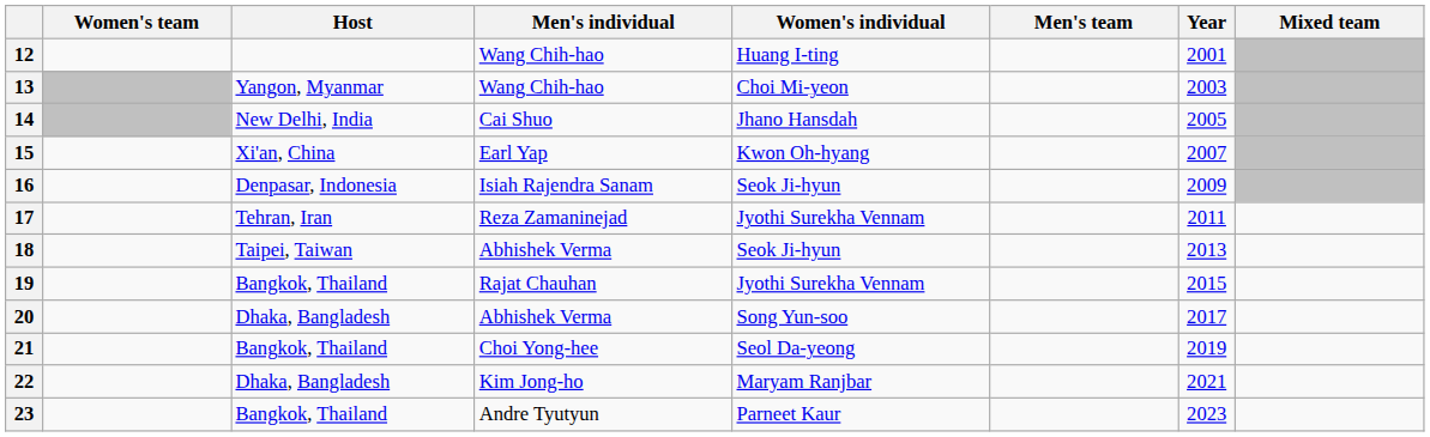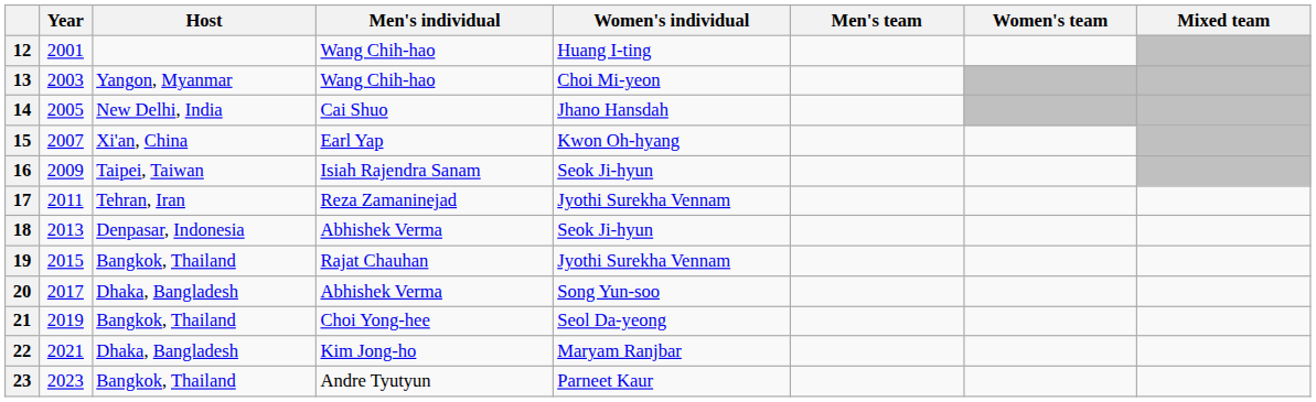 <table class="wikitable" style="font-size:90%">
 <tr>
 <th width=20></th>
-<th width=130>Women's team</th>
+<th width=35>Year</th>
 <th width=170>Host</th>
 <th width=180>Men's individual</th>
 <th width=180>Women's individual</th>
 <th width=130>Men's team</th>
-<th width=35>Year</th>
+<th width=130>Women's team</th>
 <th width=130>Mixed team</th>
 </tr>
 <tr>
 <th>12</th>
-<td></td>
+<td align=center><a href='#'>2001</a></td>
 <td></td>
 <td> <a href='#'>Wang Chih-hao</a></td>
 <td> <a href='#'>Huang I-ting</a></td>
 <td></td>
-<td align=center><a href='#'>2001</a></td>
+<td></td>
 <td bgcolor=silver></td>
 </tr>
 <tr>
 <th>13</th>
-<td bgcolor=silver></td>
+<td align=center><a href='#'>2003</a></td>
 <td> <a href='#'>Yangon</a>, <a href='#'>Myanmar</a></td>
 <td> <a href='#'>Wang Chih-hao</a></td>
 <td> <a href='#'>Choi Mi-yeon</a></td>
 <td></td>
-<td align=center><a href='#'>2003</a></td>
+<td bgcolor=silver></td>
 <td bgcolor=silver></td>
 </tr>
 <tr>
 <th>14</th>
-<td bgcolor=silver></td>
+<td align=center><a href='#'>2005</a></td>
 <td> <a href='#'>New Delhi</a>, <a href='#'>India</a></td>
 <td> <a href='#'>Cai Shuo</a></td>
 <td> <a href='#'>Jhano Hansdah</a></td>
 <td></td>
-<td align=center><a href='#'>2005</a></td>
+<td bgcolor=silver></td>
 <td bgcolor=silver></td>
 </tr>
 <tr>
 <th>15</th>
-<td></td>
+<td align=center><a href='#'>2007</a></td>
 <td> <a href='#'>Xi'an</a>, <a href='#'>China</a></td>
 <td> <a href='#'>Earl Yap</a></td>
 <td> <a href='#'>Kwon Oh-hyang</a></td>
 <td></td>
-<td align=center><a href='#'>2007</a></td>
+<td></td>
 <td bgcolor=silver></td>
 </tr>
 <tr>
 <th>16</th>
-<td></td>
-<td> <a href='#'>Denpasar</a>, <a href='#'>Indonesia</a></td>
+<td align=center><a href='#'>2009</a></td>
+<td> <a href='#'>Taipei</a>, <a href='#'>Taiwan</a></td>
 <td> <a href='#'>Isiah Rajendra Sanam</a></td>
 <td> <a href='#'>Seok Ji-hyun</a></td>
 <td></td>
-<td align=center><a href='#'>2009</a></td>
+<td></td>
 <td bgcolor=silver></td>
 </tr>
 <tr>
 <th>17</th>
-<td></td>
+<td align=center><a href='#'>2011</a></td>
 <td> <a href='#'>Tehran</a>, <a href='#'>Iran</a></td>
 <td> <a href='#'>Reza Zamaninejad</a></td>
 <td> <a href='#'>Jyothi Surekha Vennam</a></td>
 <td></td>
-<td align=center><a href='#'>2011</a></td>
+<td></td>
 <td></td>
 </tr>
 <tr>
 <th>18</th>
-<td></td>
-<td> <a href='#'>Taipei</a>, <a href='#'>Taiwan</a></td>
+<td align=center><a href='#'>2013</a></td>
+<td> <a href='#'>Denpasar</a>, <a href='#'>Indonesia</a></td>
 <td> <a href='#'>Abhishek Verma</a></td>
 <td> <a href='#'>Seok Ji-hyun</a></td>
 <td></td>
-<td align=center><a href='#'>2013</a></td>
+<td></td>
 <td></td>
 </tr>
 <tr>
 <th>19</th>
-<td></td>
+<td align=center><a href='#'>2015</a></td>
 <td> <a href='#'>Bangkok</a>, <a href='#'>Thailand</a></td>
 <td> <a href='#'>Rajat Chauhan</a></td>
 <td> <a href='#'>Jyothi Surekha Vennam</a></td>
 <td></td>
-<td align=center><a href='#'>2015</a></td>
+<td></td>
 <td></td>
 </tr>
 <tr>
 <th>20</th>
-<td></td>
+<td align=center><a href='#'>2017</a></td>
 <td> <a href='#'>Dhaka</a>, <a href='#'>Bangladesh</a></td>
 <td> <a href='#'>Abhishek Verma</a></td>
 <td> <a href='#'>Song Yun-soo</a></td>
 <td></td>
-<td align=center><a href='#'>2017</a></td>
+<td></td>
 <td></td>
 </tr>
 <tr>
 <th>21</th>
-<td></td>
+<td align=center><a href='#'>2019</a></td>
 <td> <a href='#'>Bangkok</a>, <a href='#'>Thailand</a></td>
 <td> <a href='#'>Choi Yong-hee</a></td>
 <td> <a href='#'>Seol Da-yeong</a></td>
 <td></td>
-<td align=center><a href='#'>2019</a></td>
+<td></td>
 <td></td>
 </tr>
 <tr>
 <th>22</th>
-<td></td>
+<td align=center><a href='#'>2021</a></td>
 <td> <a href='#'>Dhaka</a>, <a href='#'>Bangladesh</a></td>
 <td> <a href='#'>Kim Jong-ho</a></td>
 <td> <a href='#'>Maryam Ranjbar</a></td>
 <td></td>
-<td align=center><a href='#'>2021</a></td>
+<td></td>
 <td></td>
 </tr>
 <tr>
 <th>23</th>
-<td></td>
+<td align=center><a href='#'>2023</a></td>
 <td> <a href='#'>Bangkok</a>, <a href='#'>Thailand</a></td>
 <td> Andre Tyutyun</td>
 <td> <a href='#'>Parneet Kaur</a></td>
 <td></td>
-<td align=center><a href='#'>2023</a></td>
+<td></td>
 <td></td>
 </tr>
 </table>
